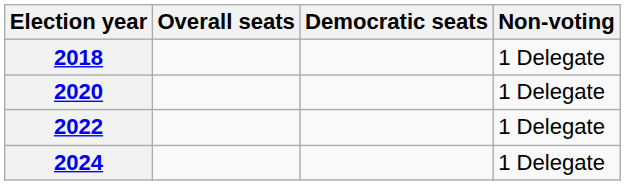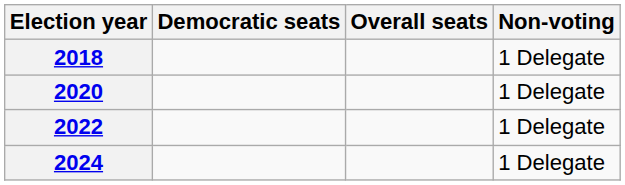 <table class=wikitable>
 <tr>
 <th>Election year</th>
+<th>Democratic seats</th>
 <th>Overall seats</th>
-<th>Democratic seats</th>
 <th>Non-voting</th>
 </tr>
 <tr>
 <th><a href='#'>2018</a></th>
 <td></td>
 <td></td>
 <td>1 Delegate</td>
 </tr>
 <tr>
 <th><a href='#'>2020</a></th>
 <td></td>
 <td></td>
 <td>1 Delegate</td>
 </tr>
 <tr>
 <th><a href='#'>2022</a></th>
 <td></td>
 <td></td>
 <td>1 Delegate</td>
 </tr>
 <tr>
 <th><a href='#'>2024</a></th>
 <td></td>
 <td></td>
 <td>1 Delegate</td>
 </tr>
 </table>
